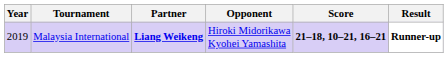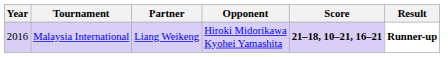 <table class="sortable wikitable" style="font-size: 90%;">
 <tr>
 <th>Year</th>
 <th>Tournament</th>
 <th>Partner</th>
 <th>Opponent</th>
 <th>Score</th>
 <th>Result</th>
 </tr>
 <tr style="background:#D8CEF6">
-<td align="center">2019</td>
+<td align="center">2016</td>
 <td align="left"><a href='#'>Malaysia International</a></td>
-<td align="left"><strong> <a href='#'>Liang Weikeng</a></strong></td>
+<td align="left"> <a href='#'>Liang Weikeng</a></td>
 <td align="left"> <a href='#'>Hiroki Midorikawa</a><br> <a href='#'>Kyohei Yamashita</a></td>
 <td align="left"><strong>21–18, 10–21, 16–21</strong></td>
 <td style="text-align:left; background:white"> <strong>Runner-up</strong></td>
 </tr>
 </table>
